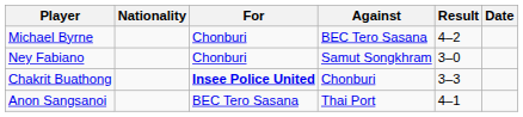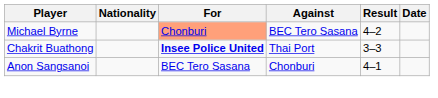 <table class="wikitable sortable">
 <tr>
 <th>Player</th>
 <th>Nationality</th>
 <th>For</th>
 <th>Against</th>
 <th align=center>Result</th>
 <th>Date</th>
 </tr>
 <tr>
 <td><a href='#'>Michael Byrne</a></td>
 <td></td>
-<td><a href='#'>Chonburi</a></td>
+<td style="background: lightsalmon;"><a href='#'>Chonburi</a></td>
 <td><a href='#'>BEC Tero Sasana</a></td>
 <td>4–2</td>
-<td></td>
-</tr>
-<tr>
-<td><a href='#'>Ney Fabiano</a></td>
-<td></td>
-<td><a href='#'>Chonburi</a></td>
-<td><a href='#'>Samut Songkhram</a></td>
-<td>3–0</td>
 <td></td>
 </tr>
 <tr>
 <td><a href='#'>Chakrit Buathong</a></td>
 <td></td>
 <td><strong><a href='#'>Insee Police United</a></strong></td>
-<td><a href='#'>Chonburi</a></td>
+<td><a href='#'>Thai Port</a></td>
 <td>3–3</td>
 <td></td>
 </tr>
 <tr>
 <td><a href='#'>Anon Sangsanoi</a></td>
 <td></td>
 <td><a href='#'>BEC Tero Sasana</a></td>
-<td><a href='#'>Thai Port</a></td>
+<td><a href='#'>Chonburi</a></td>
 <td>4–1</td>
 <td></td>
 </tr>
 </table>
